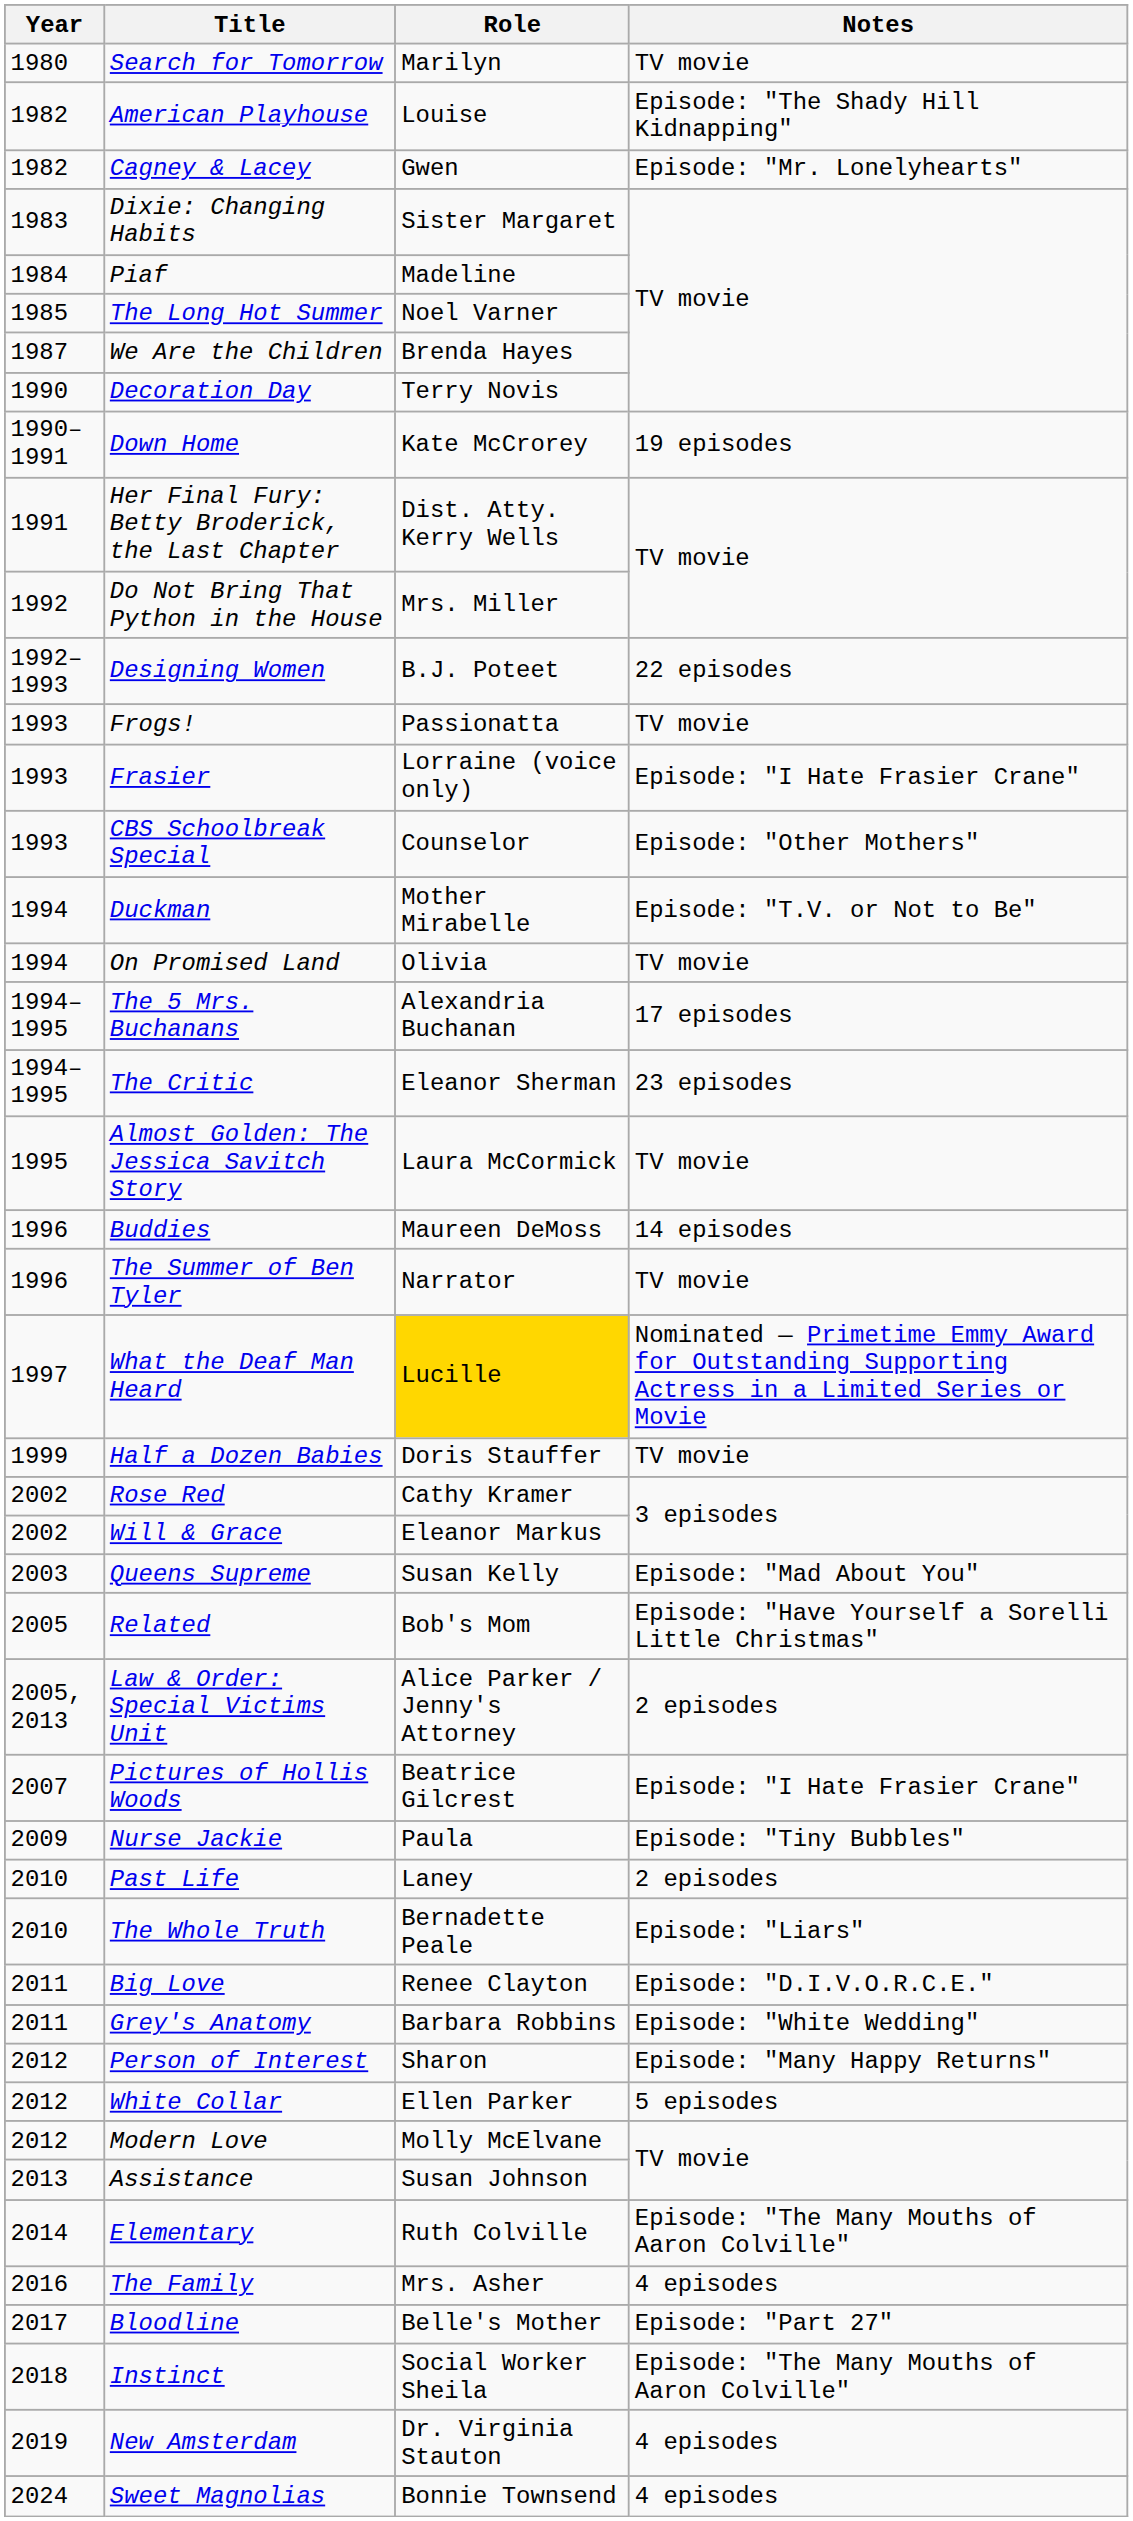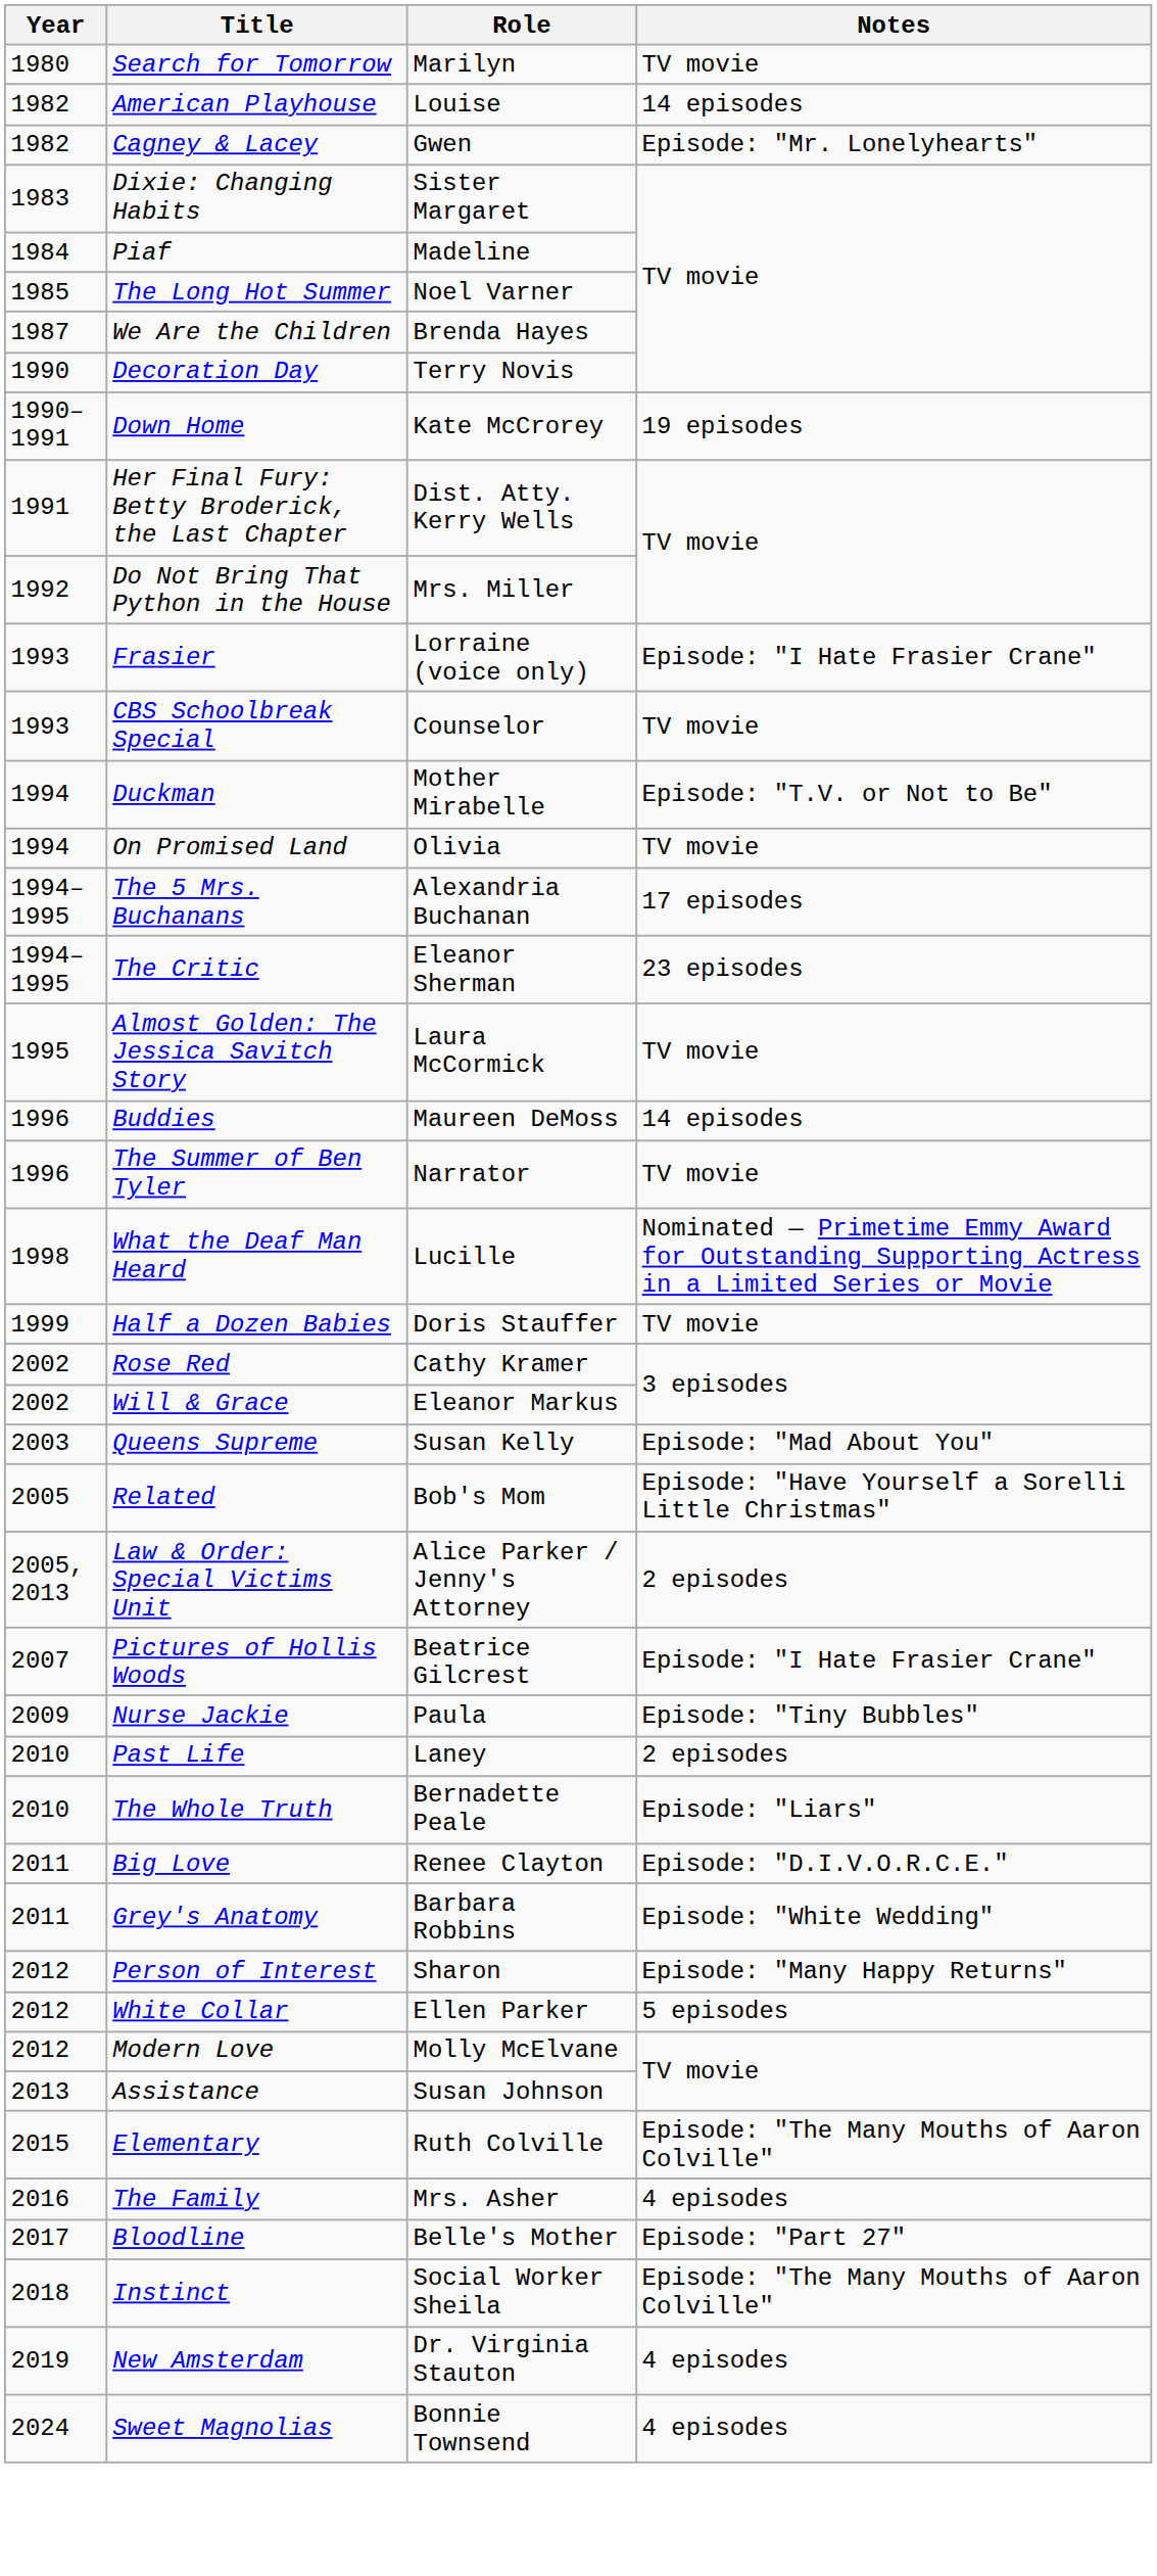 <table class="wikitable sortable">
 <tr>
 <th>Year</th>
 <th>Title</th>
 <th>Role</th>
 <th>Notes</th>
 </tr>
 <tr>
 <td>1980</td>
 <td><em><a href='#'>Search for Tomorrow</a></em></td>
 <td>Marilyn</td>
 <td>TV movie</td>
 </tr>
 <tr>
 <td>1982</td>
 <td><em><a href='#'>American Playhouse</a></em></td>
 <td>Louise</td>
-<td>Episode: "The Shady Hill Kidnapping"</td>
+<td>14 episodes</td>
 </tr>
 <tr>
 <td>1982</td>
 <td><em><a href='#'>Cagney & Lacey</a></em></td>
 <td>Gwen</td>
 <td>Episode: "Mr. Lonelyhearts"</td>
 </tr>
 <tr>
 <td>1983</td>
 <td><em>Dixie: Changing Habits</em></td>
 <td>Sister Margaret</td>
 <td rowspan="5">TV movie</td>
 </tr>
 <tr>
 <td>1984</td>
 <td><em>Piaf</em></td>
 <td>Madeline</td>
 </tr>
 <tr>
 <td>1985</td>
 <td><a href='#'><em>The Long Hot Summer</em></a></td>
 <td>Noel Varner</td>
 </tr>
 <tr>
 <td>1987</td>
 <td><em>We Are the Children</em></td>
 <td>Brenda Hayes</td>
 </tr>
 <tr>
 <td>1990</td>
 <td><a href='#'><em>Decoration Day</em></a></td>
 <td>Terry Novis</td>
 </tr>
 <tr>
 <td>1990–1991</td>
 <td><a href='#'><em>Down Home</em></a></td>
 <td>Kate McCrorey</td>
 <td>19 episodes</td>
 </tr>
 <tr>
 <td>1991</td>
 <td><em>Her Final Fury: Betty Broderick, the Last Chapter</em></td>
 <td>Dist. Atty. Kerry Wells</td>
 <td rowspan="2">TV movie</td>
 </tr>
 <tr>
 <td>1992</td>
 <td><em>Do Not Bring That Python in the House</em></td>
 <td>Mrs. Miller</td>
 </tr>
 <tr>
-<td>1992–1993</td>
-<td><em><a href='#'>Designing Women</a></em></td>
-<td>B.J. Poteet</td>
-<td>22 episodes</td>
-</tr>
-<tr>
-<td>1993</td>
-<td><em>Frogs!</em></td>
-<td>Passionatta</td>
-<td>TV movie</td>
-</tr>
-<tr>
 <td>1993</td>
 <td><em><a href='#'>Frasier</a></em></td>
 <td>Lorraine (voice only)</td>
 <td>Episode: "I Hate Frasier Crane"</td>
 </tr>
 <tr>
 <td>1993</td>
 <td><em><a href='#'>CBS Schoolbreak Special</a></em></td>
 <td>Counselor</td>
-<td>Episode: "Other Mothers"</td>
+<td>TV movie</td>
 </tr>
 <tr>
 <td>1994</td>
 <td><em><a href='#'>Duckman</a></em></td>
 <td>Mother Mirabelle</td>
 <td>Episode: "T.V. or Not to Be"</td>
 </tr>
 <tr>
 <td>1994</td>
 <td><em>On Promised Land</em></td>
 <td>Olivia</td>
 <td>TV movie</td>
 </tr>
 <tr>
 <td>1994–1995</td>
 <td><em><a href='#'>The 5 Mrs. Buchanans</a></em></td>
 <td>Alexandria Buchanan</td>
 <td>17 episodes</td>
 </tr>
 <tr>
 <td>1994–1995</td>
 <td><em><a href='#'>The Critic</a></em></td>
 <td>Eleanor Sherman</td>
 <td>23 episodes</td>
 </tr>
 <tr>
 <td>1995</td>
 <td><em><a href='#'>Almost Golden: The Jessica Savitch Story</a></em></td>
 <td>Laura McCormick</td>
 <td>TV movie</td>
 </tr>
 <tr>
 <td>1996</td>
 <td><a href='#'><em>Buddies</em></a></td>
 <td>Maureen DeMoss</td>
 <td>14 episodes</td>
 </tr>
 <tr>
 <td>1996</td>
 <td><em><a href='#'>The Summer of Ben Tyler</a></em></td>
 <td>Narrator</td>
 <td rowspan="1">TV movie</td>
 </tr>
 <tr>
-<td>1997</td>
+<td>1998</td>
 <td><em><a href='#'>What the Deaf Man Heard</a></em></td>
-<td style="background: gold;">Lucille</td>
+<td>Lucille</td>
 <td>Nominated — <a href='#'>Primetime Emmy Award for Outstanding Supporting Actress in a Limited Series or Movie</a></td>
 </tr>
 <tr>
 <td>1999</td>
 <td><em><a href='#'>Half a Dozen Babies</a></em></td>
 <td>Doris Stauffer</td>
 <td>TV movie</td>
 </tr>
 <tr>
 <td>2002</td>
 <td><a href='#'><em>Rose Red</em></a></td>
 <td>Cathy Kramer</td>
 <td rowspan="2">3 episodes</td>
 </tr>
 <tr>
 <td>2002</td>
 <td><em><a href='#'>Will & Grace</a></em></td>
 <td>Eleanor Markus</td>
 </tr>
 <tr>
 <td>2003</td>
 <td><em><a href='#'>Queens Supreme</a></em></td>
 <td>Susan Kelly</td>
 <td>Episode: "Mad About You"</td>
 </tr>
 <tr>
 <td>2005</td>
 <td><em><a href='#'>Related</a></em></td>
 <td>Bob's Mom</td>
 <td>Episode: "Have Yourself a Sorelli Little Christmas"</td>
 </tr>
 <tr>
 <td>2005, 2013</td>
 <td><em><a href='#'>Law & Order: Special Victims Unit</a></em></td>
 <td>Alice Parker / Jenny's Attorney</td>
 <td>2 episodes</td>
 </tr>
 <tr>
 <td>2007</td>
 <td><a href='#'><em>Pictures of Hollis Woods</em></a></td>
 <td>Beatrice Gilcrest</td>
 <td>Episode: "I Hate Frasier Crane"</td>
 </tr>
 <tr>
 <td>2009</td>
 <td><em><a href='#'>Nurse Jackie</a></em></td>
 <td>Paula</td>
 <td>Episode: "Tiny Bubbles"</td>
 </tr>
 <tr>
 <td>2010</td>
 <td><a href='#'><em>Past Life</em></a></td>
 <td>Laney</td>
 <td>2 episodes</td>
 </tr>
 <tr>
 <td>2010</td>
 <td><a href='#'><em>The Whole Truth</em></a></td>
 <td>Bernadette Peale</td>
 <td>Episode: "Liars"</td>
 </tr>
 <tr>
 <td>2011</td>
 <td><em><a href='#'>Big Love</a></em></td>
 <td>Renee Clayton</td>
 <td>Episode: "D.I.V.O.R.C.E."</td>
 </tr>
 <tr>
 <td>2011</td>
 <td><em><a href='#'>Grey's Anatomy</a></em></td>
 <td>Barbara Robbins</td>
 <td>Episode: "White Wedding"</td>
 </tr>
 <tr>
 <td>2012</td>
 <td><a href='#'><em>Person of Interest</em></a></td>
 <td>Sharon</td>
 <td>Episode: "Many Happy Returns"</td>
 </tr>
 <tr>
 <td>2012</td>
 <td><a href='#'><em>White Collar</em></a></td>
 <td>Ellen Parker</td>
 <td>5 episodes</td>
 </tr>
 <tr>
 <td>2012</td>
 <td><em>Modern Love</em></td>
 <td>Molly McElvane</td>
 <td rowspan="2">TV movie</td>
 </tr>
 <tr>
 <td>2013</td>
 <td><em>Assistance</em></td>
 <td>Susan Johnson</td>
 </tr>
 <tr>
-<td>2014</td>
+<td>2015</td>
 <td><a href='#'><em>Elementary</em></a></td>
 <td>Ruth Colville</td>
 <td>Episode: "The Many Mouths of Aaron Colville"</td>
 </tr>
 <tr>
 <td>2016</td>
 <td><a href='#'><em>The Family</em></a></td>
 <td>Mrs. Asher</td>
 <td>4 episodes</td>
 </tr>
 <tr>
 <td>2017</td>
 <td><a href='#'><em>Bloodline</em></a></td>
 <td>Belle's Mother</td>
 <td>Episode: "Part 27"</td>
 </tr>
 <tr>
 <td>2018</td>
 <td><a href='#'><em>Instinct</em></a></td>
 <td>Social Worker Sheila</td>
 <td>Episode: "The Many Mouths of Aaron Colville"</td>
 </tr>
 <tr>
 <td>2019</td>
 <td><a href='#'><em>New Amsterdam</em></a></td>
 <td>Dr. Virginia Stauton</td>
 <td>4 episodes</td>
 </tr>
 <tr>
 <td>2024</td>
 <td><em><a href='#'>Sweet Magnolias</a></em></td>
 <td>Bonnie Townsend</td>
 <td>4 episodes</td>
 </tr>
 </table>
